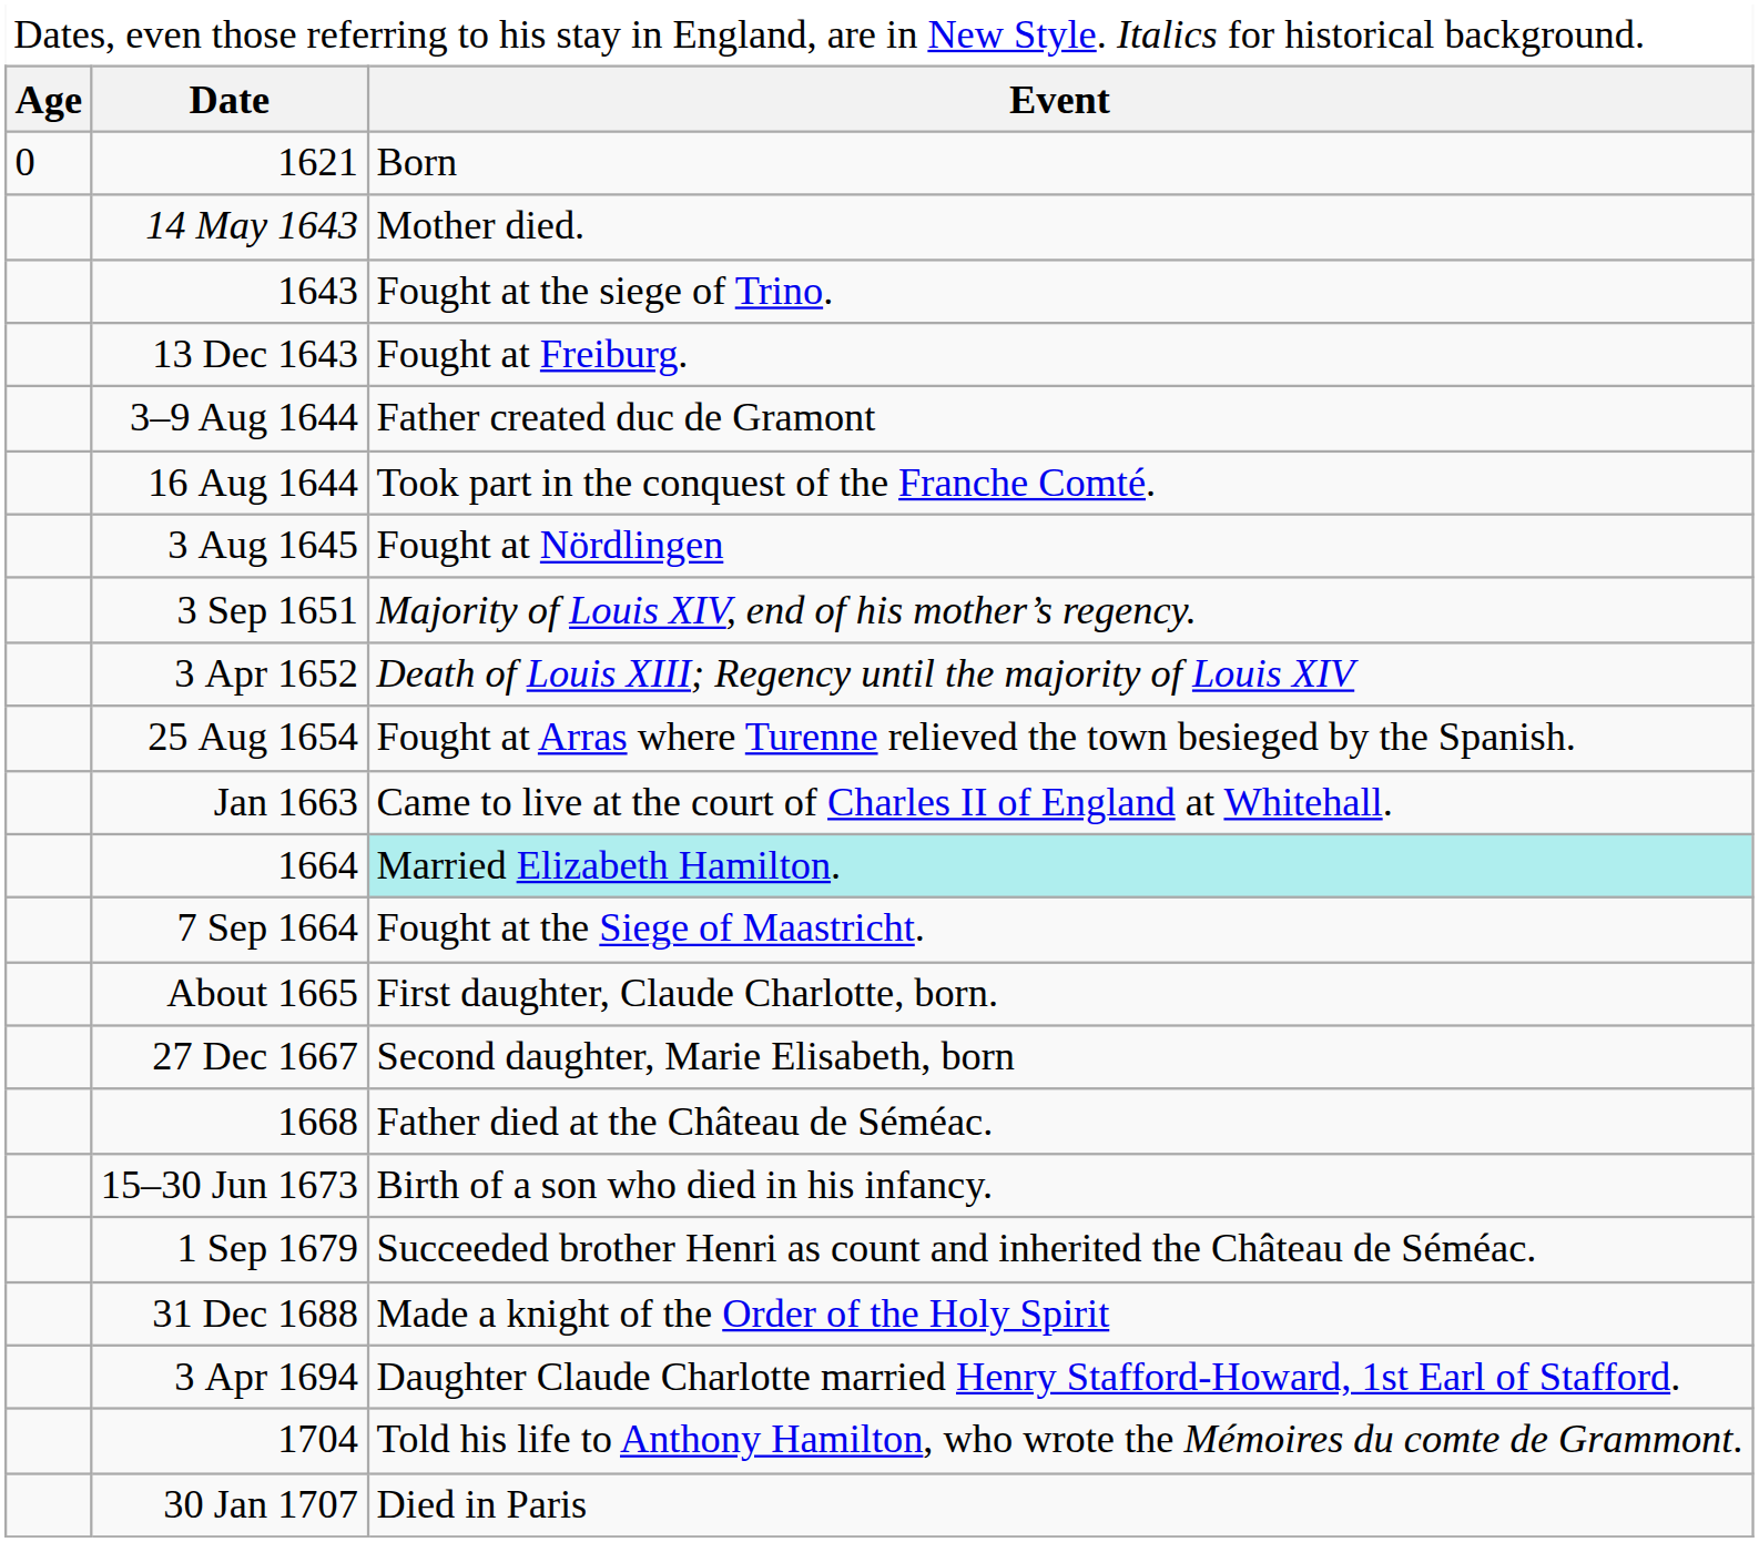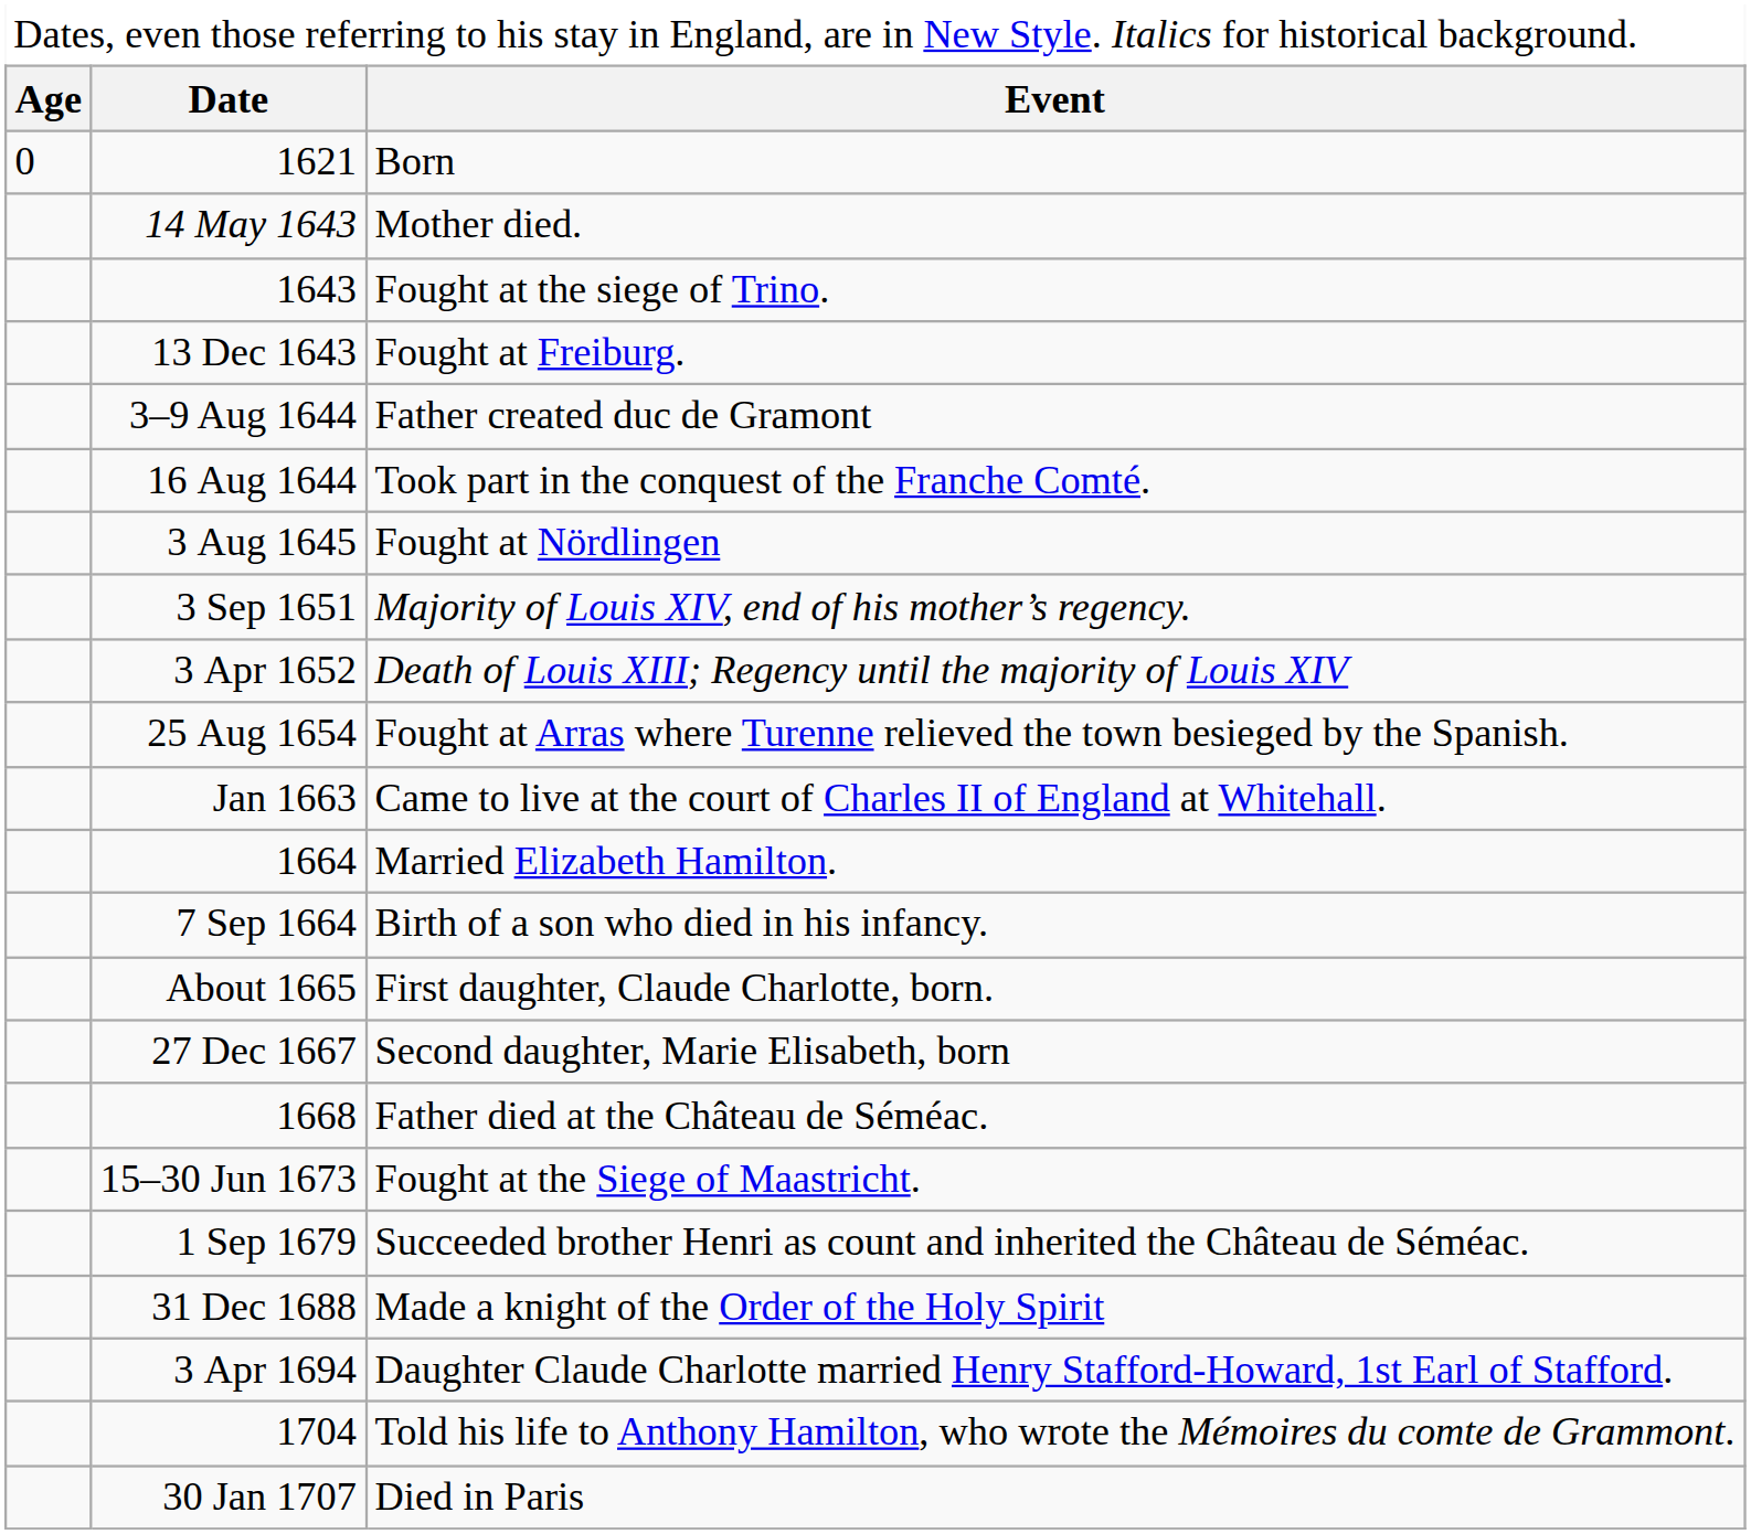 <table class="wikitable mw-collapsible mw-collapsed" style="border: none;">
 <tr>
 <td colspan=3 style="background: white; border: none;">Dates, even those referring to his stay in England, are in <a href='#'>New Style</a>. <em>Italics</em> for historical background.</td>
 </tr>
 <tr>
 <th scope="col">Age</th>
 <th scope="col">Date</th>
 <th scope="col">Event</th>
 </tr>
 <tr>
 <td>0</td>
 <td align=right>1621</td>
 <td>Born</td>
 </tr>
 <tr>
 <td></td>
 <td align=right><em>14 May 1643</em></td>
 <td>Mother died.</td>
 </tr>
 <tr>
 <td></td>
 <td align=right>1643</td>
 <td>Fought at the siege of <a href='#'>Trino</a>.</td>
 </tr>
 <tr>
 <td></td>
 <td align=right>13 Dec 1643</td>
 <td>Fought at <a href='#'>Freiburg</a>.</td>
 </tr>
 <tr>
 <td></td>
 <td align=right>3–9 Aug 1644</td>
 <td>Father created duc de Gramont</td>
 </tr>
 <tr>
 <td></td>
 <td align=right>16 Aug 1644</td>
 <td>Took part in the conquest of the <a href='#'>Franche Comté</a>.</td>
 </tr>
 <tr>
 <td></td>
 <td align=right>3 Aug 1645</td>
 <td>Fought at <a href='#'>Nördlingen</a></td>
 </tr>
 <tr>
 <td></td>
 <td align=right>3 Sep 1651</td>
 <td><em>Majority of <a href='#'>Louis XIV</a>, end of his mother’s regency.</em></td>
 </tr>
 <tr>
 <td></td>
 <td align=right>3 Apr 1652</td>
 <td><em>Death of <a href='#'>Louis XIII</a>; Regency until the majority of <a href='#'>Louis XIV</a></em></td>
 </tr>
 <tr>
 <td></td>
 <td align=right>25 Aug 1654</td>
 <td>Fought at <a href='#'>Arras</a> where <a href='#'>Turenne</a> relieved the town besieged by the Spanish.</td>
 </tr>
 <tr>
 <td></td>
 <td align=right>Jan 1663</td>
 <td>Came to live at the court of <a href='#'>Charles II of England</a> at <a href='#'>Whitehall</a>.</td>
 </tr>
 <tr>
 <td></td>
 <td align=right>1664</td>
-<td style="background: paleturquoise;">Married <a href='#'>Elizabeth Hamilton</a>.</td>
+<td>Married <a href='#'>Elizabeth Hamilton</a>.</td>
 </tr>
 <tr>
 <td></td>
 <td align=right>7 Sep 1664</td>
-<td>Fought at the <a href='#'>Siege of Maastricht</a>.</td>
+<td>Birth of a son who died in his infancy.</td>
 </tr>
 <tr>
 <td></td>
 <td align=right>About 1665</td>
 <td>First daughter, Claude Charlotte, born.</td>
 </tr>
 <tr>
 <td></td>
 <td align=right>27 Dec 1667</td>
 <td>Second daughter, Marie Elisabeth, born</td>
 </tr>
 <tr>
 <td></td>
 <td align=right>1668</td>
 <td>Father died at the Château de Séméac.</td>
 </tr>
 <tr>
 <td></td>
 <td align=right>15–30 Jun 1673</td>
-<td>Birth of a son who died in his infancy.</td>
+<td>Fought at the <a href='#'>Siege of Maastricht</a>.</td>
 </tr>
 <tr>
 <td></td>
 <td align=right>1 Sep 1679</td>
 <td>Succeeded brother Henri as count and inherited the Château de Séméac.</td>
 </tr>
 <tr>
 <td></td>
 <td align=right>31 Dec 1688</td>
 <td>Made a knight of the <a href='#'>Order of the Holy Spirit</a></td>
 </tr>
 <tr>
 <td></td>
 <td align=right>3 Apr 1694</td>
 <td>Daughter Claude Charlotte married <a href='#'>Henry Stafford-Howard, 1st Earl of Stafford</a>.</td>
 </tr>
 <tr>
 <td></td>
 <td align=right>1704</td>
 <td>Told his life to <a href='#'>Anthony Hamilton</a>, who wrote the <em>Mémoires du comte de Grammont</em>.</td>
 </tr>
 <tr>
 <td></td>
 <td align=right>30 Jan 1707</td>
 <td>Died in Paris</td>
 </tr>
 </table>
